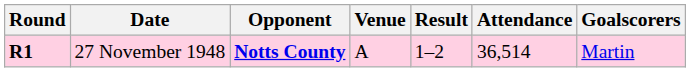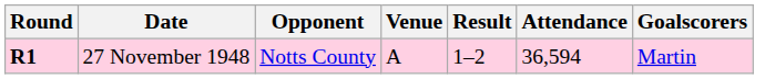 <table class="wikitable">
 <tr>
 <th>Round</th>
 <th>Date</th>
 <th>Opponent</th>
 <th>Venue</th>
 <th>Result</th>
 <th>Attendance</th>
 <th>Goalscorers</th>
 </tr>
 <tr style="background-color: #ffd0e3;">
 <td><strong>R1</strong></td>
 <td>27 November 1948</td>
-<td><strong><a href='#'>Notts County</a></strong></td>
+<td><a href='#'>Notts County</a></td>
 <td>A</td>
 <td>1–2</td>
-<td>36,514</td>
+<td>36,594</td>
 <td><a href='#'>Martin</a></td>
 </tr>
 </table>
